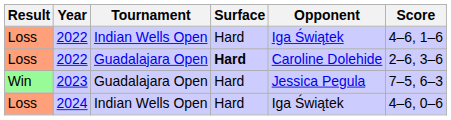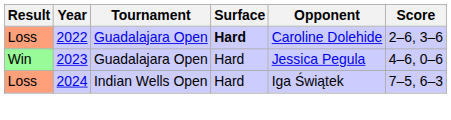 <table class="sortable wikitable">
 <tr>
 <th>Result</th>
 <th>Year</th>
 <th>Tournament</th>
 <th>Surface</th>
 <th>Opponent</th>
 <th class="unsortable">Score</th>
-</tr>
-<tr bgcolor=ccccff>
-<td bgcolor=ffa07a>Loss</td>
-<td><a href='#'>2022</a></td>
-<td><a href='#'>Indian Wells Open</a></td>
-<td>Hard</td>
-<td> <a href='#'>Iga Świątek</a></td>
-<td>4–6, 1–6</td>
 </tr>
 <tr bgcolor=ccccff>
 <td bgcolor=ffa07a>Loss</td>
 <td><a href='#'>2022</a></td>
 <td><a href='#'>Guadalajara Open</a></td>
 <td><strong>Hard</strong></td>
 <td> <a href='#'>Caroline Dolehide</a></td>
 <td>2–6, 3–6</td>
 </tr>
 <tr bgcolor=ccccff>
 <td bgcolor=98fb98>Win</td>
 <td><a href='#'>2023</a></td>
 <td>Guadalajara Open</td>
 <td>Hard</td>
 <td> <a href='#'>Jessica Pegula</a></td>
-<td>7–5, 6–3</td>
+<td>4–6, 0–6</td>
 </tr>
 <tr bgcolor=ccccff>
 <td bgcolor=ffa07a>Loss</td>
 <td><a href='#'>2024</a></td>
 <td>Indian Wells Open</td>
 <td>Hard</td>
 <td> Iga Świątek</td>
-<td>4–6, 0–6</td>
+<td>7–5, 6–3</td>
 </tr>
 </table>
